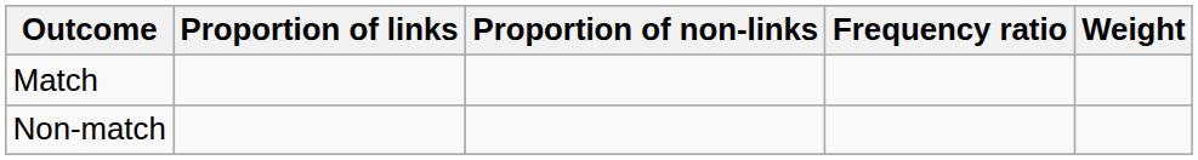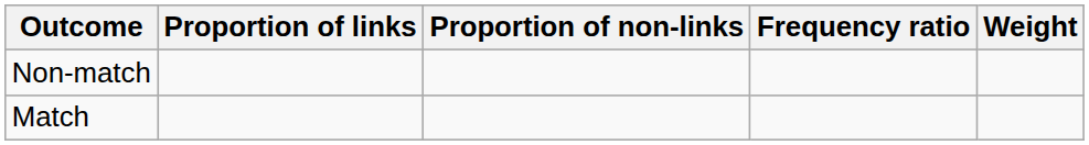 <table class="wikitable">
 <tr>
 <th>Outcome</th>
 <th>Proportion of links</th>
 <th>Proportion of non-links</th>
 <th>Frequency ratio</th>
 <th>Weight</th>
 </tr>
 <tr>
+<td>Non-match</td>
+<td></td>
+<td></td>
+<td></td>
+<td></td>
+</tr>
+<tr>
 <td>Match</td>
 <td></td>
 <td></td>
 <td></td>
 <td></td>
 </tr>
-<tr>
-<td>Non-match</td>
-<td></td>
-<td></td>
-<td></td>
-<td></td>
-</tr>
 </table>
